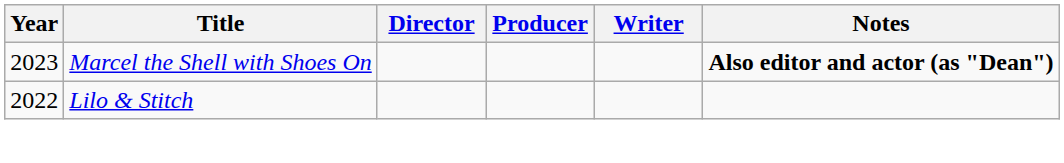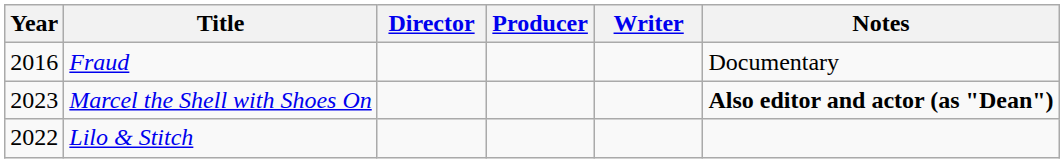 <table class="wikitable">
 <tr>
 <th>Year</th>
 <th>Title</th>
 <th width=65><a href='#'>Director</a></th>
 <th width=65><a href='#'>Producer</a></th>
 <th width=65><a href='#'>Writer</a></th>
 <th>Notes</th>
+</tr>
+<tr>
+<td>2016</td>
+<td><em><a href='#'>Fraud</a></em></td>
+<td></td>
+<td></td>
+<td></td>
+<td>Documentary</td>
 </tr>
 <tr>
 <td>2023</td>
 <td><em><a href='#'>Marcel the Shell with Shoes On</a></em></td>
 <td></td>
 <td></td>
 <td></td>
 <td><strong>Also editor and actor (as "Dean")</strong></td>
 </tr>
 <tr>
 <td>2022</td>
 <td><em><a href='#'>Lilo & Stitch</a></em></td>
 <td></td>
 <td></td>
 <td></td>
 <td></td>
 </tr>
 </table>
